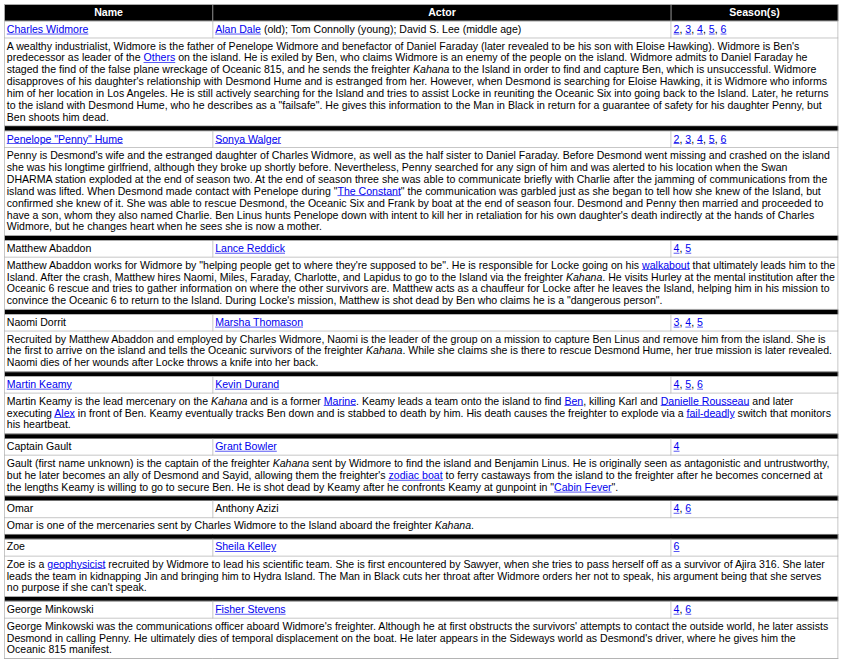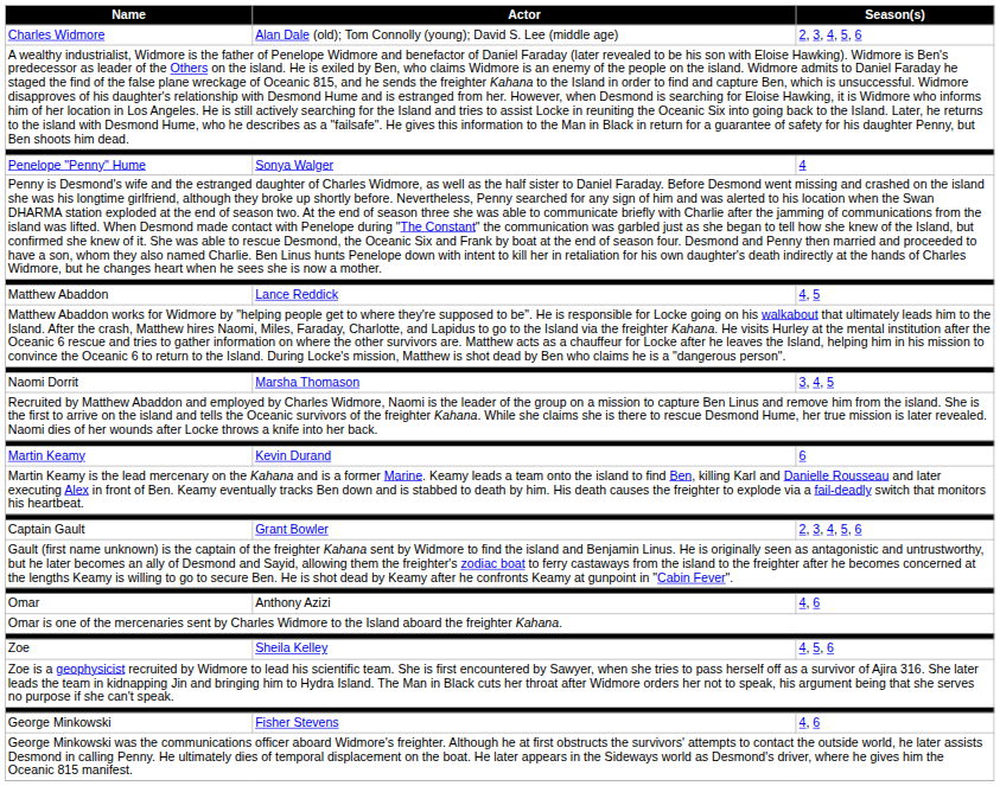 <table class="wikitable sortable" style="width:100%; margin-right:auto; background: #FFFFFF">
 <tr style="color:white">
 <th style="background-color:#000000; width:25%">Name</th>
 <th style="background-color:#000000; width:55%">Actor</th>
 <th style="background-color:#000000; width:20%">Season(s)</th>
 </tr>
 <tr>
 <td><a href='#'>Charles Widmore</a></td>
 <td><a href='#'>Alan Dale</a> (old); Tom Connolly (young); David S. Lee (middle age)</td>
 <td><a href='#'>2</a>, <a href='#'>3</a>, <a href='#'>4</a>, <a href='#'>5</a>, <a href='#'>6</a></td>
 </tr>
 <tr>
 <td colspan="5">A wealthy industrialist, Widmore is the father of Penelope Widmore and benefactor of Daniel Faraday (later revealed to be his son with Eloise Hawking). Widmore is Ben's predecessor as leader of the <a href='#'>Others</a> on the island. He is exiled by Ben, who claims Widmore is an enemy of the people on the island. Widmore admits to Daniel Faraday he staged the find of the false plane wreckage of Oceanic 815, and he sends the freighter <em>Kahana</em> to the Island in order to find and capture Ben, which is unsuccessful. Widmore disapproves of his daughter's relationship with Desmond Hume and is estranged from her. However, when Desmond is searching for Eloise Hawking, it is Widmore who informs him of her location in Los Angeles. He is still actively searching for the Island and tries to assist Locke in reuniting the Oceanic Six into going back to the Island. Later, he returns to the island with Desmond Hume, who he describes as a "failsafe". He gives this information to the Man in Black in return for a guarantee of safety for his daughter Penny, but Ben shoots him dead.</td>
 </tr>
 <tr>
 <td colspan="5" bgcolor="#000000"></td>
 </tr>
 <tr>
 <td><a href='#'>Penelope "Penny" Hume</a> </td>
 <td><a href='#'>Sonya Walger</a></td>
-<td><a href='#'>2</a>, <a href='#'>3</a>, <a href='#'>4</a>, <a href='#'>5</a>, <a href='#'>6</a></td>
+<td><a href='#'>4</a></td>
 </tr>
 <tr>
 <td colspan="5">Penny is Desmond's wife and the estranged daughter of Charles Widmore, as well as the half sister to Daniel Faraday. Before Desmond went missing and crashed on the island she was his longtime girlfriend, although they broke up shortly before. Nevertheless, Penny searched for any sign of him and was alerted to his location when the Swan DHARMA station exploded at the end of season two. At the end of season three she was able to communicate briefly with Charlie after the jamming of communications from the island was lifted. When Desmond made contact with Penelope during "<a href='#'>The Constant</a>" the communication was garbled just as she began to tell how she knew of the Island, but confirmed she knew of it. She was able to rescue Desmond, the Oceanic Six and Frank by boat at the end of season four. Desmond and Penny then married and proceeded to have a son, whom they also named Charlie. Ben Linus hunts Penelope down with intent to kill her in retaliation for his own daughter's death indirectly at the hands of Charles Widmore, but he changes heart when he sees she is now a mother.</td>
 </tr>
 <tr>
 <td colspan="5" bgcolor="#000000"></td>
 </tr>
 <tr>
 <td>Matthew Abaddon </td>
 <td><a href='#'>Lance Reddick</a></td>
 <td><a href='#'>4</a>, <a href='#'>5</a></td>
 </tr>
 <tr>
 <td colspan="5">Matthew Abaddon works for Widmore by "helping people get to where they're supposed to be". He is responsible for Locke going on his <a href='#'>walkabout</a> that ultimately leads him to the Island. After the crash, Matthew hires Naomi, Miles, Faraday, Charlotte, and Lapidus to go to the Island via the freighter <em>Kahana</em>. He visits Hurley at the mental institution after the Oceanic 6 rescue and tries to gather information on where the other survivors are. Matthew acts as a chauffeur for Locke after he leaves the Island, helping him in his mission to convince the Oceanic 6 to return to the Island. During Locke's mission, Matthew is shot dead by Ben who claims he is a "dangerous person".</td>
 </tr>
 <tr>
 <td colspan="5" bgcolor="#000000"></td>
 </tr>
 <tr>
 <td>Naomi Dorrit </td>
 <td><a href='#'>Marsha Thomason</a></td>
 <td><a href='#'>3</a>, <a href='#'>4</a>, <a href='#'>5</a></td>
 </tr>
 <tr>
 <td colspan="5">Recruited by Matthew Abaddon and employed by Charles Widmore, Naomi is the leader of the group on a mission to capture Ben Linus and remove him from the island. She is the first to arrive on the island and tells the Oceanic survivors of the freighter <em>Kahana</em>. While she claims she is there to rescue Desmond Hume, her true mission is later revealed. Naomi dies of her wounds after Locke throws a knife into her back.</td>
 </tr>
 <tr>
 <td colspan="5" bgcolor="#000000"></td>
 </tr>
 <tr>
 <td><a href='#'>Martin Keamy</a></td>
 <td><a href='#'>Kevin Durand</a></td>
-<td><a href='#'>4</a>, <a href='#'>5</a>, <a href='#'>6</a></td>
+<td><a href='#'>6</a></td>
 </tr>
 <tr>
 <td colspan="5">Martin Keamy is the lead mercenary on the <em>Kahana</em> and is a former <a href='#'>Marine</a>. Keamy leads a team onto the island to find <a href='#'>Ben</a>, killing Karl and <a href='#'>Danielle Rousseau</a> and later executing <a href='#'>Alex</a> in front of Ben. Keamy eventually tracks Ben down and is stabbed to death by him. His death causes the freighter to explode via a <a href='#'>fail-deadly</a> switch that monitors his heartbeat.</td>
 </tr>
 <tr>
 <td colspan="5" bgcolor="#000000"></td>
 </tr>
 <tr>
 <td>Captain Gault </td>
 <td><a href='#'>Grant Bowler</a></td>
-<td><a href='#'>4</a></td>
+<td><a href='#'>2</a>, <a href='#'>3</a>, <a href='#'>4</a>, <a href='#'>5</a>, <a href='#'>6</a></td>
 </tr>
 <tr>
 <td colspan="5">Gault (first name unknown) is the captain of the freighter <em>Kahana</em> sent by Widmore to find the island and Benjamin Linus. He is originally seen as antagonistic and untrustworthy, but he later becomes an ally of Desmond and Sayid, allowing them the freighter's <a href='#'>zodiac boat</a> to ferry castaways from the island to the freighter after he becomes concerned at the lengths Keamy is willing to go to secure Ben. He is shot dead by Keamy after he confronts Keamy at gunpoint in "<a href='#'>Cabin Fever</a>".</td>
 </tr>
 <tr>
 <td colspan="5" bgcolor="#000000"></td>
 </tr>
 <tr>
 <td>Omar </td>
 <td>Anthony Azizi</td>
 <td><a href='#'>4</a>, <a href='#'>6</a></td>
 </tr>
 <tr>
 <td colspan="5">Omar is one of the mercenaries sent by Charles Widmore to the Island aboard the freighter <em>Kahana</em>.</td>
 </tr>
 <tr>
 <td colspan="5" bgcolor="#000000"></td>
 </tr>
 <tr>
 <td>Zoe </td>
 <td><a href='#'>Sheila Kelley</a></td>
-<td><a href='#'>6</a></td>
+<td><a href='#'>4</a>, <a href='#'>5</a>, <a href='#'>6</a></td>
 </tr>
 <tr>
 <td colspan="5">Zoe is a <a href='#'>geophysicist</a> recruited by Widmore to lead his scientific team.  She is first encountered by Sawyer, when she tries to pass herself off as a survivor of Ajira 316.  She later leads the team in kidnapping Jin and bringing him to Hydra Island. The Man in Black cuts her throat after Widmore orders her not to speak, his argument being that she serves no purpose if she can't speak.</td>
 </tr>
 <tr>
 <td colspan="5" bgcolor="#000000"></td>
 </tr>
 <tr>
 <td>George Minkowski </td>
 <td><a href='#'>Fisher Stevens</a></td>
 <td><a href='#'>4</a>, <a href='#'>6</a></td>
 </tr>
 <tr>
 <td colspan="5">George Minkowski was the communications officer aboard Widmore's freighter.  Although he at first obstructs the survivors' attempts to contact the outside world, he later assists Desmond in calling Penny.  He ultimately dies of temporal displacement on the boat.  He later appears in the Sideways world as Desmond's driver, where he gives him the Oceanic 815 manifest.</td>
 </tr>
 <tr>
 </tr>
 </table>
